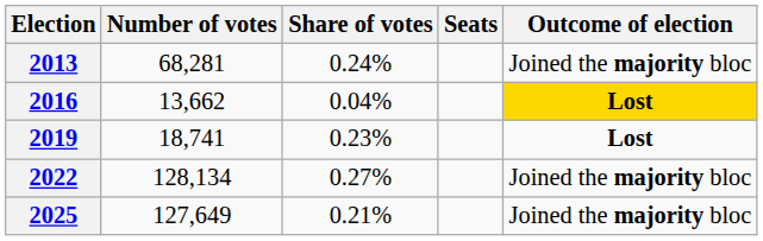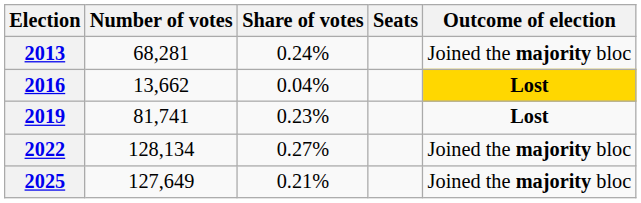 <table class="sortable wikitable" style="text-align:center">
 <tr>
 <th>Election</th>
 <th>Number of votes</th>
 <th>Share of votes</th>
 <th>Seats</th>
 <th>Outcome of election</th>
 </tr>
 <tr>
 <th><a href='#'>2013</a></th>
 <td>68,281</td>
 <td>0.24%</td>
 <td></td>
 <td>Joined the <strong>majority</strong> bloc</td>
 </tr>
 <tr>
 <th><a href='#'>2016</a></th>
 <td>13,662</td>
 <td>0.04%</td>
 <td></td>
 <td style="background: gold;"><strong>Lost</strong></td>
 </tr>
 <tr>
 <th><a href='#'>2019</a></th>
-<td>18,741</td>
+<td>81,741</td>
 <td>0.23%</td>
 <td></td>
 <td><strong>Lost</strong></td>
 </tr>
 <tr>
 <th><a href='#'>2022</a></th>
 <td>128,134</td>
 <td>0.27%</td>
 <td></td>
 <td>Joined the <strong>majority</strong> bloc</td>
 </tr>
 <tr>
 <th><a href='#'>2025</a></th>
 <td>127,649</td>
 <td>0.21%</td>
 <td></td>
 <td>Joined the <strong>majority</strong> bloc</td>
 </tr>
 </table>
